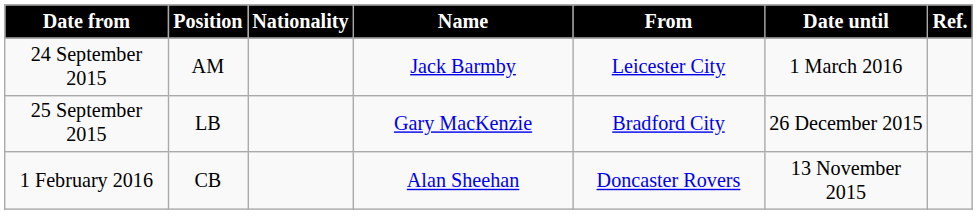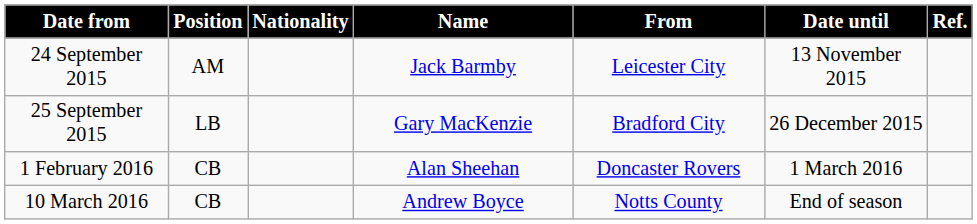 <table class="wikitable"  style="text-align:center; font-size:90%; ">
 <tr>
 <th style="background:#000000; color:#FFFFFF; width:110px;">Date from</th>
 <th style="background:#000000; color:#FFFFFF; width:50px;">Position</th>
 <th style="background:#000000; color:#FFFFFF; width:50px;">Nationality</th>
 <th style="background:#000000; color:#FFFFFF; width:150px;">Name</th>
 <th style="background:#000000; color:#FFFFFF; width:130px;">From</th>
 <th style="background:#000000; color:#FFFFFF; width:110px;">Date until</th>
 <th style="background:#000000; color:#FFFFFF; width:25px;">Ref.</th>
 </tr>
 <tr>
 <td>24 September 2015</td>
 <td>AM</td>
 <td></td>
 <td><a href='#'>Jack Barmby</a></td>
 <td><a href='#'>Leicester City</a></td>
-<td>1 March 2016</td>
+<td>13 November 2015</td>
 <td></td>
 </tr>
 <tr>
 <td>25 September 2015</td>
 <td>LB</td>
 <td></td>
 <td><a href='#'>Gary MacKenzie</a></td>
 <td><a href='#'>Bradford City</a></td>
 <td>26 December 2015</td>
 <td></td>
 </tr>
 <tr>
 <td>1 February 2016</td>
 <td>CB</td>
 <td></td>
 <td><a href='#'>Alan Sheehan</a></td>
 <td><a href='#'>Doncaster Rovers</a></td>
-<td>13 November 2015</td>
+<td>1 March 2016</td>
+<td></td>
+</tr>
+<tr>
+<td>10 March 2016</td>
+<td>CB</td>
+<td></td>
+<td><a href='#'>Andrew Boyce</a></td>
+<td><a href='#'>Notts County</a></td>
+<td>End of season</td>
 <td></td>
 </tr>
 </table>
